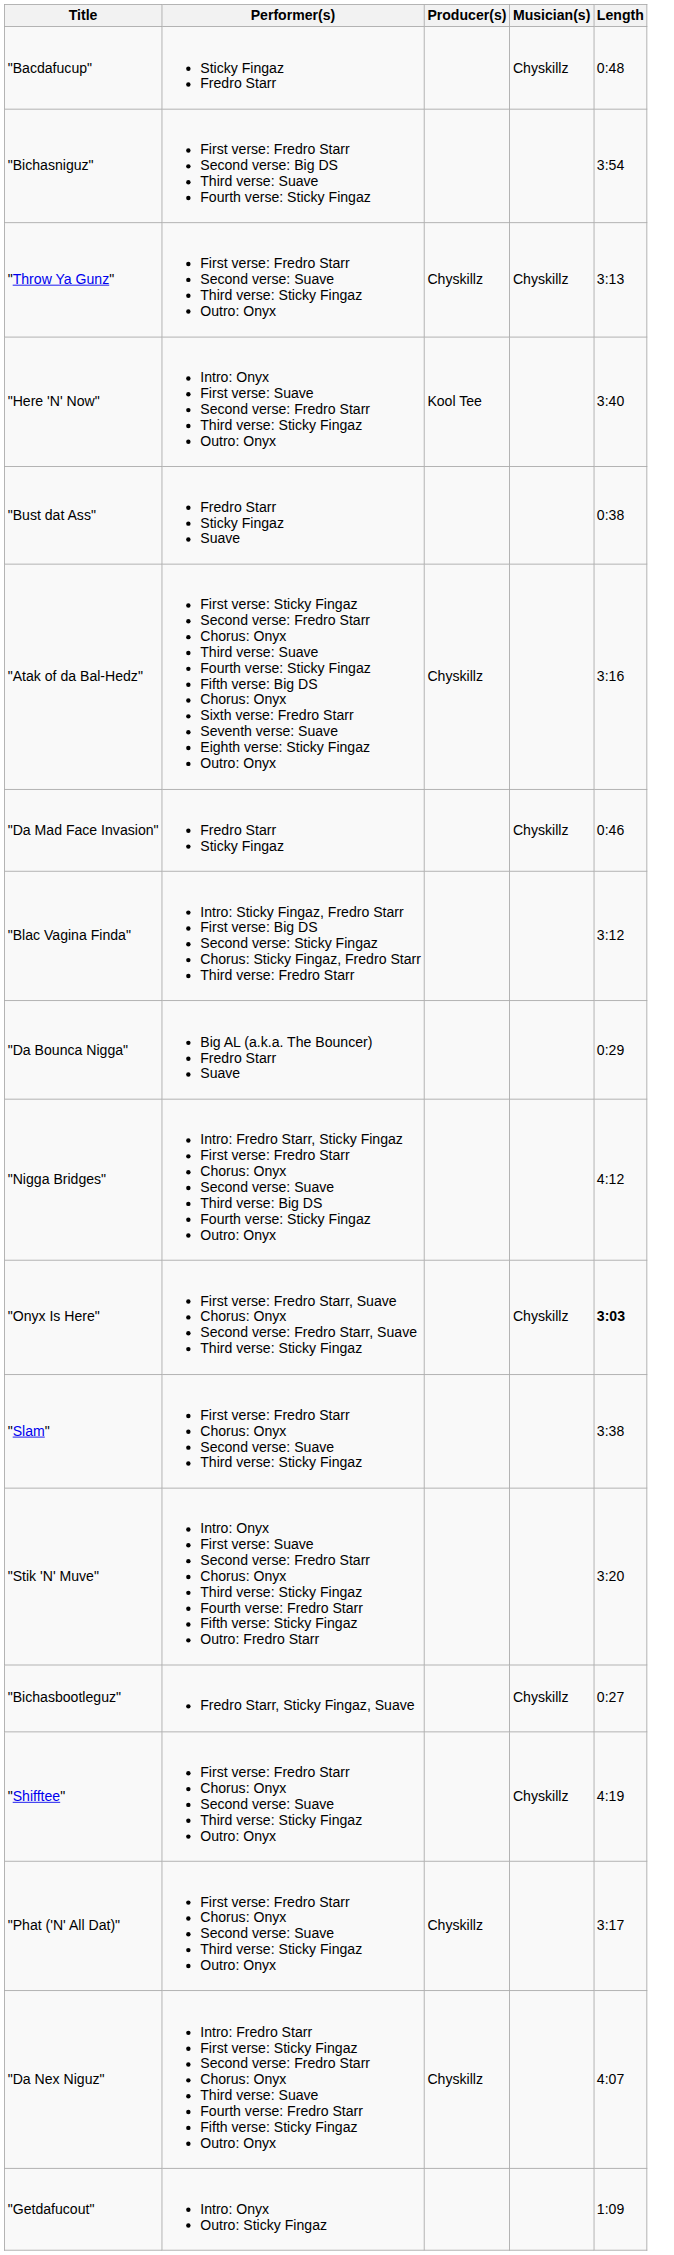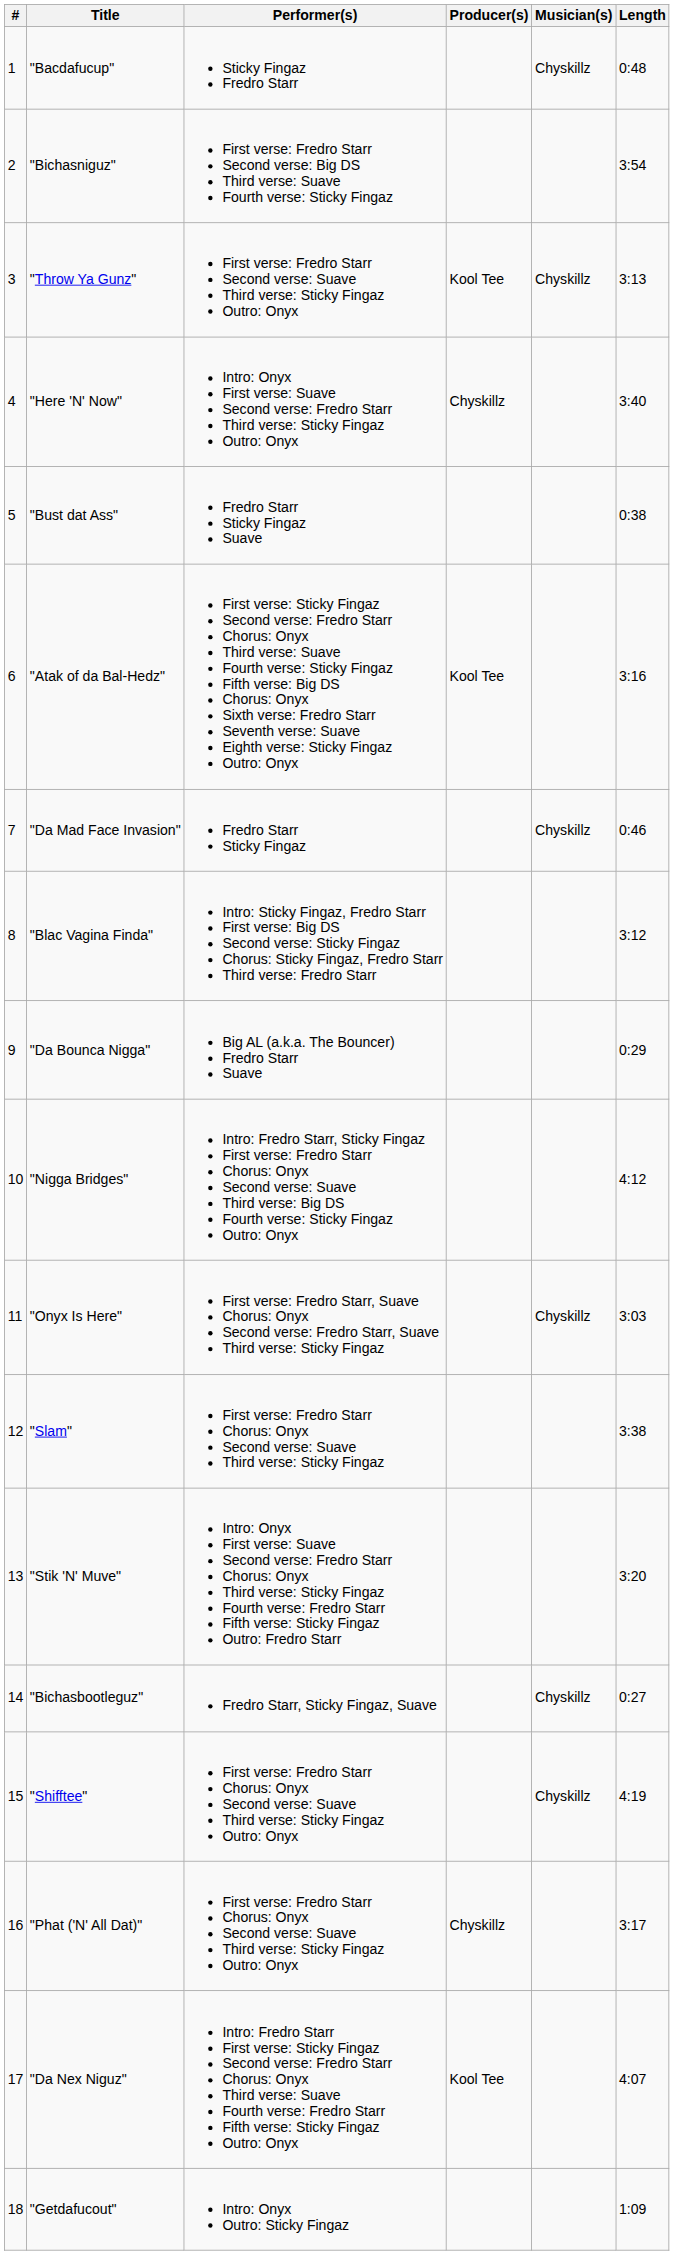 <table class="wikitable">
 <tr>
+<th>#</th>
 <th>Title</th>
 <th>Performer(s)</th>
 <th>Producer(s)</th>
 <th>Musician(s)</th>
 <th>Length</th>
 </tr>
 <tr>
+<td>1</td>
 <td>"Bacdafucup"</td>
 <td><br><ul><li>Sticky Fingaz</li><li>Fredro Starr</li></ul></td>
 <td></td>
 <td>Chyskillz</td>
 <td>0:48</td>
 </tr>
 <tr>
+<td>2</td>
 <td>"Bichasniguz"</td>
 <td><br><ul><li>First verse: Fredro Starr</li><li>Second verse: Big DS</li><li>Third verse: Suave</li><li>Fourth verse: Sticky Fingaz</li></ul></td>
 <td></td>
 <td></td>
 <td>3:54</td>
 </tr>
 <tr>
+<td>3</td>
 <td>"<a href='#'>Throw Ya Gunz</a>"</td>
 <td><br><ul><li>First verse: Fredro Starr</li><li>Second verse: Suave</li><li>Third verse: Sticky Fingaz</li><li>Outro: Onyx</li></ul></td>
-<td>Chyskillz</td>
+<td>Kool Tee</td>
 <td>Chyskillz</td>
 <td>3:13</td>
 </tr>
 <tr>
+<td>4</td>
 <td>"Here 'N' Now"</td>
 <td><br><ul><li>Intro: Onyx</li><li>First verse: Suave</li><li>Second verse: Fredro Starr</li><li>Third verse: Sticky Fingaz</li><li>Outro: Onyx</li></ul></td>
-<td>Kool Tee</td>
+<td>Chyskillz</td>
 <td></td>
 <td>3:40</td>
 </tr>
 <tr>
+<td>5</td>
 <td>"Bust dat Ass"</td>
 <td><br><ul><li>Fredro Starr</li><li>Sticky Fingaz</li><li>Suave</li></ul></td>
 <td></td>
 <td></td>
 <td>0:38</td>
 </tr>
 <tr>
+<td>6</td>
 <td>"Atak of da Bal-Hedz"</td>
 <td><br><ul><li>First verse: Sticky Fingaz</li><li>Second verse: Fredro Starr</li><li>Chorus: Onyx</li><li>Third verse: Suave</li><li>Fourth verse: Sticky Fingaz</li><li>Fifth verse: Big DS</li><li>Chorus: Onyx</li><li>Sixth verse: Fredro Starr</li><li>Seventh verse: Suave</li><li>Eighth verse: Sticky Fingaz</li><li>Outro: Onyx</li></ul></td>
-<td>Chyskillz</td>
+<td>Kool Tee</td>
 <td></td>
 <td>3:16</td>
 </tr>
 <tr>
+<td>7</td>
 <td>"Da Mad Face Invasion"</td>
 <td><br><ul><li>Fredro Starr</li><li>Sticky Fingaz</li></ul></td>
 <td></td>
 <td>Chyskillz</td>
 <td>0:46</td>
 </tr>
 <tr>
+<td>8</td>
 <td>"Blac Vagina Finda"</td>
 <td><br><ul><li>Intro: Sticky Fingaz, Fredro Starr</li><li>First verse: Big DS</li><li>Second verse: Sticky Fingaz</li><li>Chorus: Sticky Fingaz, Fredro Starr</li><li>Third verse: Fredro Starr</li></ul></td>
 <td></td>
 <td></td>
 <td>3:12</td>
 </tr>
 <tr>
+<td>9</td>
 <td>"Da Bounca Nigga"</td>
 <td><br><ul><li>Big AL (a.k.a. The Bouncer)</li><li>Fredro Starr</li><li>Suave</li></ul></td>
 <td></td>
 <td></td>
 <td>0:29</td>
 </tr>
 <tr>
+<td>10</td>
 <td>"Nigga Bridges"</td>
 <td><br><ul><li>Intro: Fredro Starr, Sticky Fingaz</li><li>First verse: Fredro Starr</li><li>Chorus: Onyx</li><li>Second verse: Suave</li><li>Third verse: Big DS</li><li>Fourth verse: Sticky Fingaz</li><li>Outro: Onyx</li></ul></td>
 <td></td>
 <td></td>
 <td>4:12</td>
 </tr>
 <tr>
+<td>11</td>
 <td>"Onyx Is Here"</td>
 <td><br><ul><li>First verse: Fredro Starr, Suave</li><li>Chorus: Onyx</li><li>Second verse: Fredro Starr, Suave</li><li>Third verse: Sticky Fingaz</li></ul></td>
 <td></td>
 <td>Chyskillz</td>
-<td><strong>3:03</strong></td>
+<td>3:03</td>
 </tr>
 <tr>
+<td>12</td>
 <td>"<a href='#'>Slam</a>"</td>
 <td><br><ul><li>First verse: Fredro Starr</li><li>Chorus: Onyx</li><li>Second verse: Suave</li><li>Third verse: Sticky Fingaz</li></ul></td>
 <td></td>
 <td></td>
 <td>3:38</td>
 </tr>
 <tr>
+<td>13</td>
 <td>"Stik 'N' Muve"</td>
 <td><br><ul><li>Intro: Onyx</li><li>First verse: Suave</li><li>Second verse: Fredro Starr</li><li>Chorus: Onyx</li><li>Third verse: Sticky Fingaz</li><li>Fourth verse: Fredro Starr</li><li>Fifth verse: Sticky Fingaz</li><li>Outro: Fredro Starr</li></ul></td>
 <td></td>
 <td></td>
 <td>3:20</td>
 </tr>
 <tr>
+<td>14</td>
 <td>"Bichasbootleguz"</td>
 <td><br><ul><li>Fredro Starr, Sticky Fingaz, Suave</li></ul></td>
 <td></td>
 <td>Chyskillz</td>
 <td>0:27</td>
 </tr>
 <tr>
+<td>15</td>
 <td>"<a href='#'>Shifftee</a>"</td>
 <td><br><ul><li>First verse: Fredro Starr</li><li>Chorus: Onyx</li><li>Second verse: Suave</li><li>Third verse: Sticky Fingaz</li><li>Outro: Onyx</li></ul></td>
 <td></td>
 <td>Chyskillz</td>
 <td>4:19</td>
 </tr>
 <tr>
+<td>16</td>
 <td>"Phat ('N' All Dat)"</td>
 <td><br><ul><li>First verse: Fredro Starr</li><li>Chorus: Onyx</li><li>Second verse: Suave</li><li>Third verse: Sticky Fingaz</li><li>Outro: Onyx</li></ul></td>
 <td>Chyskillz</td>
 <td></td>
 <td>3:17</td>
 </tr>
 <tr>
+<td>17</td>
 <td>"Da Nex Niguz"</td>
 <td><br><ul><li>Intro: Fredro Starr</li><li>First verse: Sticky Fingaz</li><li>Second verse: Fredro Starr</li><li>Chorus: Onyx</li><li>Third verse: Suave</li><li>Fourth verse: Fredro Starr</li><li>Fifth verse: Sticky Fingaz</li><li>Outro: Onyx</li></ul></td>
-<td>Chyskillz</td>
+<td>Kool Tee</td>
 <td></td>
 <td>4:07</td>
 </tr>
 <tr>
+<td>18</td>
 <td>"Getdafucout"</td>
 <td><br><ul><li>Intro: Onyx</li><li>Outro: Sticky Fingaz</li></ul></td>
 <td></td>
 <td></td>
 <td>1:09</td>
 </tr>
 </table>
